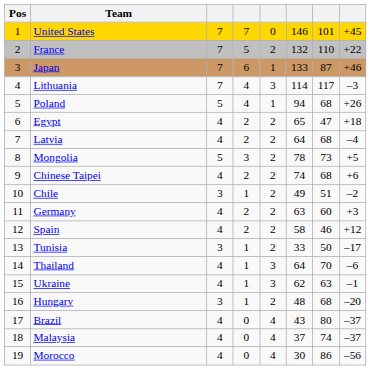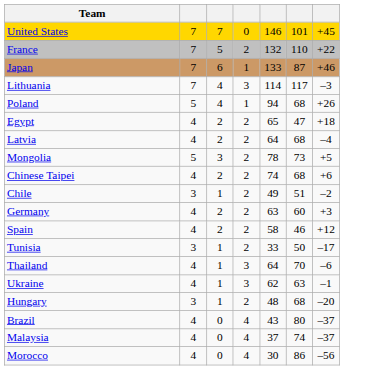 <table class="wikitable" style="text-align:center">
 <tr>
-<th width=30>Pos</th>
 <th ! width=240>Team</th>
 <th ! width=30></th>
 <th ! width=30></th>
 <th ! width=30></th>
 <th ! width=30></th>
 <th ! width=30></th>
 <th ! width=30></th>
 </tr>
 <tr bgcolor=gold>
-<td>1</td>
 <td align=left> <a href='#'>United States</a></td>
 <td>7</td>
 <td>7</td>
 <td>0</td>
 <td>146</td>
 <td>101</td>
 <td>+45</td>
 </tr>
 <tr bgcolor=silver>
-<td>2</td>
 <td align=left> <a href='#'>France</a></td>
 <td>7</td>
 <td>5</td>
 <td>2</td>
 <td>132</td>
 <td>110</td>
 <td>+22</td>
 </tr>
 <tr bgcolor=cc9966>
-<td>3</td>
 <td align=left> <a href='#'>Japan</a></td>
 <td>7</td>
 <td>6</td>
 <td>1</td>
 <td>133</td>
 <td>87</td>
 <td>+46</td>
 </tr>
 <tr>
-<td>4</td>
 <td align=left> <a href='#'>Lithuania</a></td>
 <td>7</td>
 <td>4</td>
 <td>3</td>
 <td>114</td>
 <td>117</td>
 <td>–3</td>
 </tr>
 <tr>
-<td>5</td>
 <td align=left> <a href='#'>Poland</a></td>
 <td>5</td>
 <td>4</td>
 <td>1</td>
 <td>94</td>
 <td>68</td>
 <td>+26</td>
 </tr>
 <tr>
-<td>6</td>
 <td align=left> <a href='#'>Egypt</a></td>
 <td>4</td>
 <td>2</td>
 <td>2</td>
 <td>65</td>
 <td>47</td>
 <td>+18</td>
 </tr>
 <tr>
-<td>7</td>
 <td align=left> <a href='#'>Latvia</a></td>
 <td>4</td>
 <td>2</td>
 <td>2</td>
 <td>64</td>
 <td>68</td>
 <td>–4</td>
 </tr>
 <tr>
-<td>8</td>
 <td align=left> <a href='#'>Mongolia</a></td>
 <td>5</td>
 <td>3</td>
 <td>2</td>
 <td>78</td>
 <td>73</td>
 <td>+5</td>
 </tr>
 <tr>
-<td>9</td>
 <td align=left> <a href='#'>Chinese Taipei</a></td>
 <td>4</td>
 <td>2</td>
 <td>2</td>
 <td>74</td>
 <td>68</td>
 <td>+6</td>
 </tr>
 <tr>
-<td>10</td>
 <td align=left> <a href='#'>Chile</a></td>
 <td>3</td>
 <td>1</td>
 <td>2</td>
 <td>49</td>
 <td>51</td>
 <td>–2</td>
 </tr>
 <tr>
-<td>11</td>
 <td align=left> <a href='#'>Germany</a></td>
 <td>4</td>
 <td>2</td>
 <td>2</td>
 <td>63</td>
 <td>60</td>
 <td>+3</td>
 </tr>
 <tr>
-<td>12</td>
 <td align=left> <a href='#'>Spain</a></td>
 <td>4</td>
 <td>2</td>
 <td>2</td>
 <td>58</td>
 <td>46</td>
 <td>+12</td>
 </tr>
 <tr>
-<td>13</td>
 <td align=left> <a href='#'>Tunisia</a></td>
 <td>3</td>
 <td>1</td>
 <td>2</td>
 <td>33</td>
 <td>50</td>
 <td>–17</td>
 </tr>
 <tr>
-<td>14</td>
 <td align=left> <a href='#'>Thailand</a></td>
 <td>4</td>
 <td>1</td>
 <td>3</td>
 <td>64</td>
 <td>70</td>
 <td>–6</td>
 </tr>
 <tr>
-<td>15</td>
 <td align=left> <a href='#'>Ukraine</a></td>
 <td>4</td>
 <td>1</td>
 <td>3</td>
 <td>62</td>
 <td>63</td>
 <td>–1</td>
 </tr>
 <tr>
-<td>16</td>
 <td align=left> <a href='#'>Hungary</a></td>
 <td>3</td>
 <td>1</td>
 <td>2</td>
 <td>48</td>
 <td>68</td>
 <td>–20</td>
 </tr>
 <tr>
-<td>17</td>
 <td align=left> <a href='#'>Brazil</a></td>
 <td>4</td>
 <td>0</td>
 <td>4</td>
 <td>43</td>
 <td>80</td>
 <td>–37</td>
 </tr>
 <tr>
-<td>18</td>
 <td align=left> <a href='#'>Malaysia</a></td>
 <td>4</td>
 <td>0</td>
 <td>4</td>
 <td>37</td>
 <td>74</td>
 <td>–37</td>
 </tr>
 <tr>
-<td>19</td>
 <td align=left> <a href='#'>Morocco</a></td>
 <td>4</td>
 <td>0</td>
 <td>4</td>
 <td>30</td>
 <td>86</td>
 <td>–56</td>
 </tr>
 </table>
